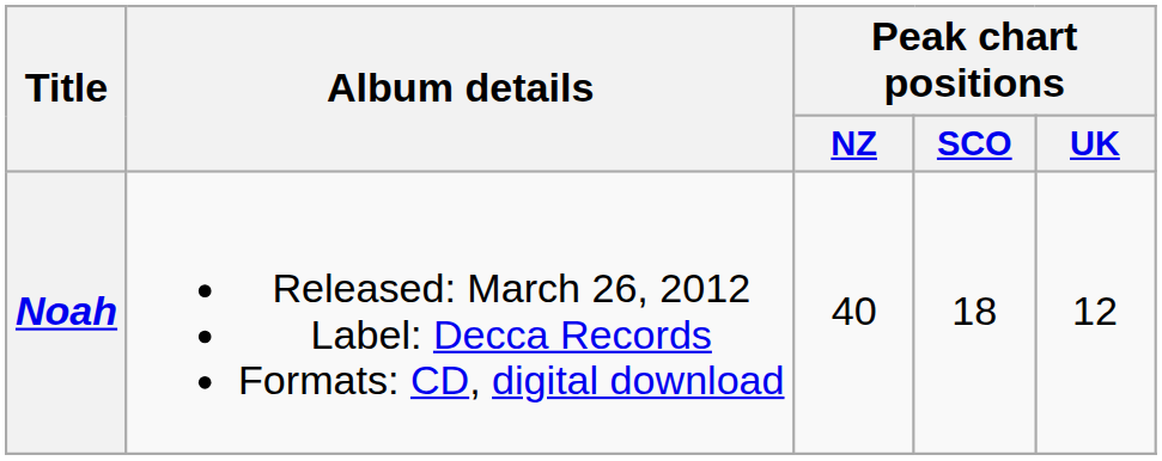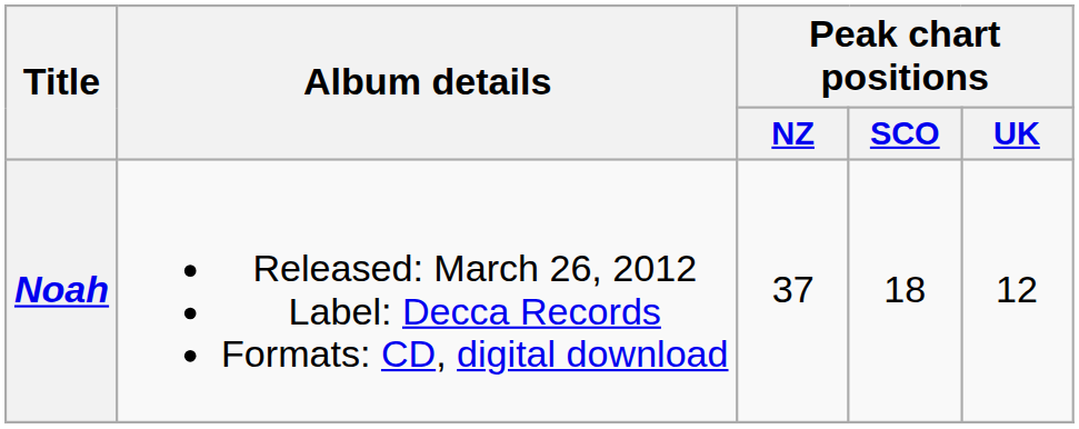 <table class="wikitable plainrowheaders" style="text-align:center;">
 <tr>
 <th scope="col" rowspan="2">Title</th>
 <th scope="col" rowspan="2">Album details</th>
 <th scope="col" colspan="3">Peak chart positions</th>
 </tr>
 <tr>
 <th scope="col" style="width:3em;font-size:85%;"><a href='#'>NZ</a><br></th>
 <th scope="col" style="width:3em;font-size:85%;"><a href='#'>SCO</a><br></th>
 <th scope="col" style="width:3em;font-size:85%;"><a href='#'>UK</a><br></th>
 </tr>
 <tr>
 <th scope="row"><em><a href='#'>Noah</a></em></th>
 <td><br><ul><li>Released: March 26, 2012</li><li>Label: <a href='#'>Decca Records</a></li><li>Formats: <a href='#'>CD</a>, <a href='#'>digital download</a></li></ul></td>
-<td>40</td>
+<td>37</td>
 <td>18</td>
 <td>12</td>
 </tr>
 <tr>
 </tr>
 </table>
